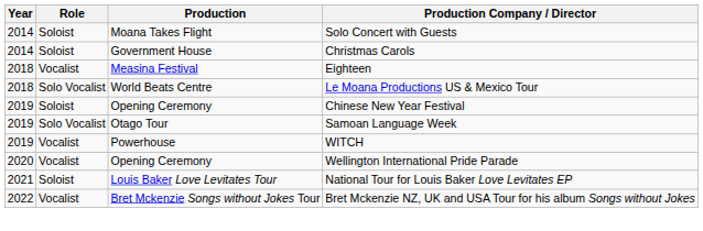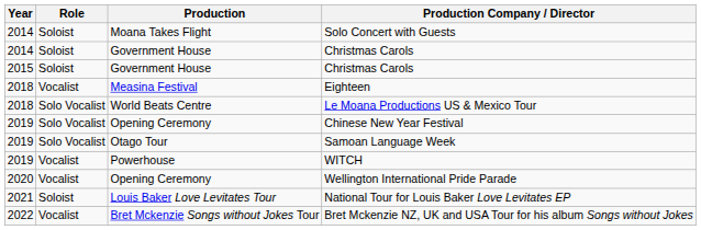 <table class="wikitable">
 <tr>
 <th>Year</th>
 <th>Role</th>
 <th>Production</th>
 <th>Production Company / Director</th>
 </tr>
 <tr>
 <td>2014</td>
 <td>Soloist</td>
 <td>Moana Takes Flight</td>
 <td>Solo Concert with Guests</td>
 </tr>
 <tr>
 <td>2014</td>
 <td>Soloist</td>
 <td>Government House</td>
 <td>Christmas Carols</td>
 </tr>
 <tr>
+<td>2015</td>
+<td>Soloist</td>
+<td>Government House</td>
+<td>Christmas Carols</td>
+</tr>
+<tr>
 <td>2018</td>
 <td>Vocalist</td>
 <td><a href='#'>Measina Festival</a></td>
 <td>Eighteen</td>
 </tr>
 <tr>
 <td>2018</td>
 <td>Solo Vocalist</td>
 <td>World Beats Centre</td>
 <td><a href='#'>Le Moana Productions</a> US & Mexico Tour</td>
 </tr>
 <tr>
 <td>2019</td>
-<td>Soloist</td>
+<td>Solo Vocalist</td>
 <td>Opening Ceremony</td>
 <td>Chinese New Year Festival</td>
 </tr>
 <tr>
 <td>2019</td>
 <td>Solo Vocalist</td>
 <td>Otago Tour</td>
 <td>Samoan Language Week</td>
 </tr>
 <tr>
 <td>2019</td>
 <td>Vocalist</td>
 <td>Powerhouse</td>
 <td>WITCH</td>
 </tr>
 <tr>
 <td>2020</td>
 <td>Vocalist</td>
 <td>Opening Ceremony</td>
 <td>Wellington International Pride Parade</td>
 </tr>
 <tr>
 <td>2021</td>
 <td>Soloist</td>
 <td><a href='#'>Louis Baker</a> <em>Love Levitates Tour</em></td>
 <td>National Tour for Louis Baker <em>Love Levitates EP</em></td>
 </tr>
 <tr>
 <td>2022</td>
 <td>Vocalist</td>
 <td><a href='#'>Bret Mckenzie</a> <em>Songs without Jokes</em> Tour</td>
 <td>Bret Mckenzie NZ, UK and USA Tour for his album <em>Songs without Jokes</em></td>
 </tr>
 </table>
